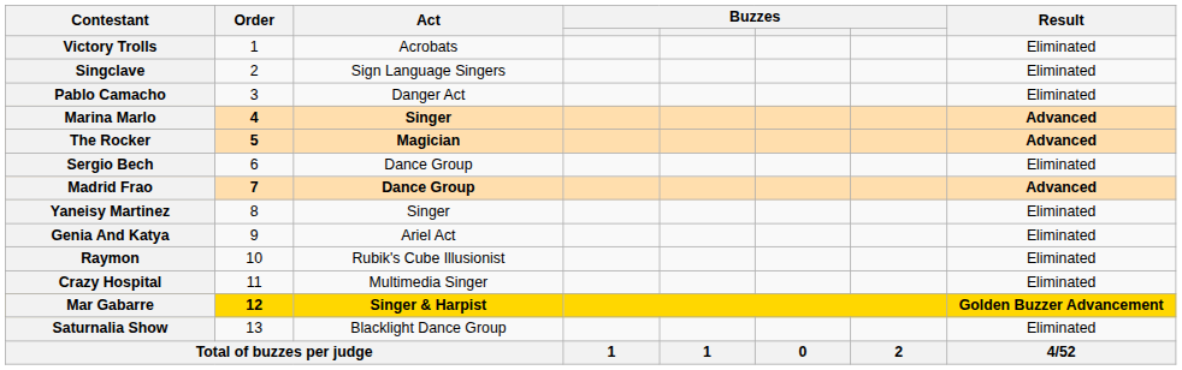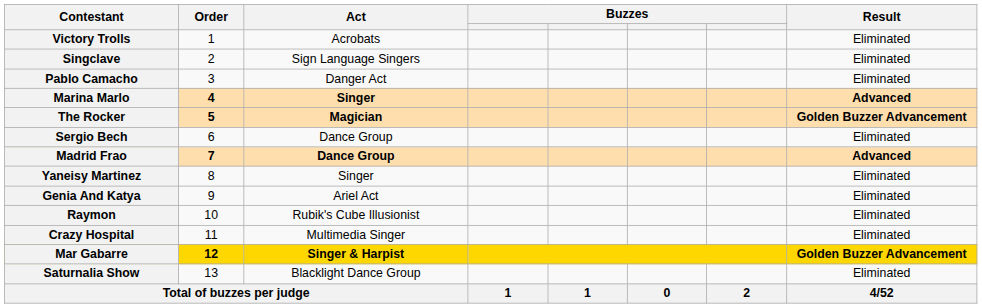 <table class="wikitable plainrowheaders" style="width:100%; text-align:center;">
 <tr>
 <th scope="col" rowspan="2" class="unsortable" style="width:15;">Contestant</th>
 <th scope="col" rowspan="2" style="width:3;">Order</th>
 <th scope="col" rowspan="2" class="unsortable" style="width:15;">Act</th>
 <th scope="col" colspan="4" class="unsortable" style="width:20;">Buzzes</th>
 <th scope="col" rowspan="2" style="width:15em;">Result</th>
 </tr>
 <tr>
 <th scope="col" style="width:6em;"></th>
 <th scope="col" style="width:6em;"></th>
 <th scope="col" style="width:6em;"></th>
 <th scope="col" style="width:6em;"></th>
 </tr>
 <tr>
 <th>Victory Trolls</th>
 <td>1</td>
 <td>Acrobats</td>
 <td></td>
 <td></td>
 <td></td>
 <td></td>
 <td>Eliminated</td>
 </tr>
 <tr>
 <th>Singclave</th>
 <td>2</td>
 <td>Sign Language Singers</td>
 <td></td>
 <td></td>
 <td></td>
 <td></td>
 <td>Eliminated</td>
 </tr>
 <tr>
 <th>Pablo Camacho</th>
 <td>3</td>
 <td>Danger Act</td>
 <td style="text-align:center;"></td>
 <td></td>
 <td></td>
 <td></td>
 <td>Eliminated</td>
 </tr>
 <tr bgcolor="navajowhite">
 <th>Marina Marlo</th>
 <td><strong>4</strong></td>
 <td><strong>Singer</strong></td>
 <td></td>
 <td></td>
 <td></td>
 <td></td>
 <td><strong>Advanced</strong></td>
 </tr>
 <tr bgcolor="navajowhite">
 <th>The Rocker</th>
 <td><strong>5</strong></td>
 <td><strong>Magician</strong></td>
 <td></td>
 <td></td>
 <td></td>
 <td></td>
-<td><strong>Advanced</strong></td>
+<td><strong>Golden Buzzer Advancement</strong></td>
 </tr>
 <tr>
 <th>Sergio Bech</th>
 <td>6</td>
 <td>Dance Group</td>
 <td></td>
 <td></td>
 <td></td>
 <td style="text-align:center;"></td>
 <td>Eliminated</td>
 </tr>
 <tr bgcolor="navajowhite">
 <th>Madrid Frao </th>
 <td><strong>7</strong></td>
 <td><strong>Dance Group</strong></td>
 <td></td>
 <td></td>
 <td></td>
 <td></td>
 <td><strong>Advanced</strong></td>
 </tr>
 <tr>
 <th>Yaneisy Martinez </th>
 <td>8</td>
 <td>Singer</td>
 <td></td>
 <td></td>
 <td></td>
 <td></td>
 <td>Eliminated</td>
 </tr>
 <tr>
 <th>Genia And Katya</th>
 <td>9</td>
 <td>Ariel Act</td>
 <td></td>
 <td></td>
 <td></td>
 <td style="text-align:center;"></td>
 <td>Eliminated</td>
 </tr>
 <tr>
 <th>Raymon</th>
 <td>10</td>
 <td>Rubik's Cube Illusionist</td>
 <td></td>
 <td></td>
 <td></td>
 <td></td>
 <td>Eliminated</td>
 </tr>
 <tr>
 <th>Crazy Hospital</th>
 <td>11</td>
 <td>Multimedia Singer</td>
 <td></td>
 <td style="text-align:center;"></td>
 <td></td>
 <td></td>
 <td>Eliminated</td>
 </tr>
 <tr bgcolor=gold>
 <th>Mar Gabarre </th>
 <td><strong>12</strong></td>
 <td><strong>Singer & Harpist</strong></td>
 <td colspan="4"></td>
 <td><strong>Golden Buzzer Advancement</strong></td>
 </tr>
 <tr>
 <th>Saturnalia Show</th>
 <td>13</td>
 <td>Blacklight Dance Group</td>
 <td></td>
 <td></td>
 <td></td>
 <td></td>
 <td>Eliminated</td>
 </tr>
 <tr>
 <th colspan="3">Total of buzzes per judge</th>
 <th>1</th>
 <th>1</th>
 <th>0</th>
 <th>2</th>
 <th>4/52</th>
 </tr>
 </table>
